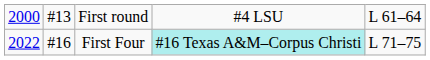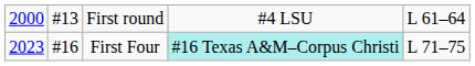 <table class="wikitable">
 <tr align="center">
 <td><a href='#'>2000</a></td>
 <td>#13</td>
 <td>First round</td>
 <td>#4 LSU</td>
 <td>L 61–64</td>
 </tr>
 <tr align="center">
-<td><a href='#'>2022</a></td>
+<td><a href='#'>2023</a></td>
 <td>#16</td>
 <td>First Four</td>
 <td style="background: paleturquoise;">#16 Texas A&M–Corpus Christi</td>
 <td>L 71–75</td>
 </tr>
 </table>
